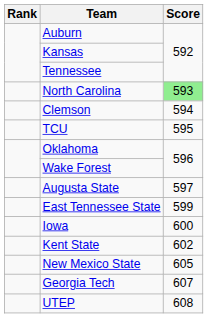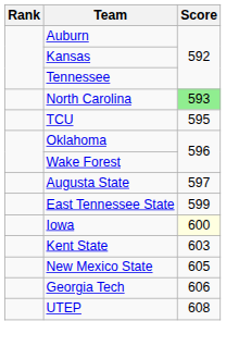 <table class="wikitable sortable" style="text-align:center">
 <tr>
 <th dat-sort-type=number>Rank</th>
 <th>Team</th>
 <th>Score</th>
 </tr>
 <tr>
 <td rowspan=3></td>
 <td align=left><a href='#'>Auburn</a></td>
 <td rowspan=3>592</td>
 </tr>
 <tr>
 <td align=left><a href='#'>Kansas</a></td>
 </tr>
 <tr>
 <td align=left><a href='#'>Tennessee</a></td>
 </tr>
 <tr>
 <td></td>
 <td align=left><a href='#'>North Carolina</a></td>
 <td style="background: lightgreen;">593</td>
-</tr>
-<tr>
-<td></td>
-<td align=left><a href='#'>Clemson</a></td>
-<td>594</td>
 </tr>
 <tr>
 <td></td>
 <td align=left><a href='#'>TCU</a></td>
 <td>595</td>
 </tr>
 <tr>
 <td rowspan=2></td>
 <td align=left><a href='#'>Oklahoma</a></td>
 <td rowspan=2>596</td>
 </tr>
 <tr>
 <td align=left><a href='#'>Wake Forest</a></td>
 </tr>
 <tr>
 <td></td>
 <td align=left><a href='#'>Augusta State</a></td>
 <td>597</td>
 </tr>
 <tr>
 <td></td>
 <td align=left><a href='#'>East Tennessee State</a></td>
 <td>599</td>
 </tr>
 <tr>
 <td></td>
 <td align=left><a href='#'>Iowa</a></td>
-<td>600</td>
+<td style="background: lightyellow;">600</td>
 </tr>
 <tr>
 <td></td>
 <td align=left><a href='#'>Kent State</a></td>
-<td>602</td>
+<td>603</td>
 </tr>
 <tr>
 <td></td>
 <td align=left><a href='#'>New Mexico State</a></td>
 <td>605</td>
 </tr>
 <tr>
 <td></td>
 <td align=left><a href='#'>Georgia Tech</a></td>
-<td>607</td>
+<td>606</td>
 </tr>
 <tr>
 <td></td>
 <td align=left><a href='#'>UTEP</a></td>
 <td>608</td>
 </tr>
 </table>
